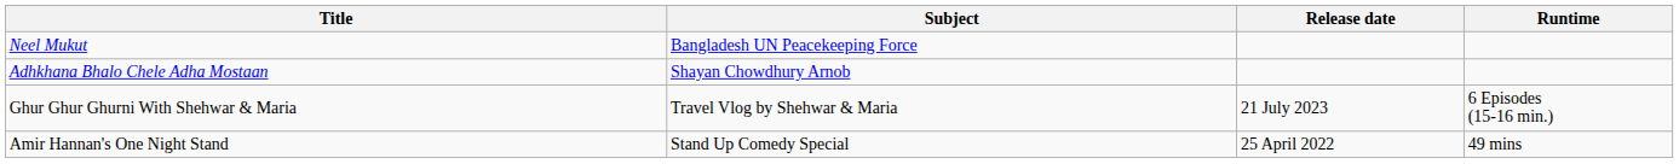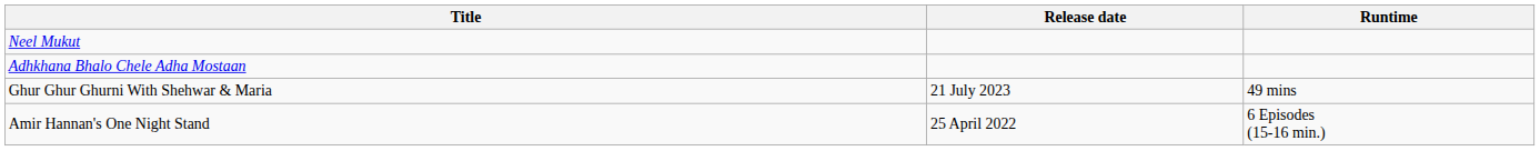 <table class="wikitable sortable" style="width:100%;">
 <tr>
 <th>Title</th>
-<th>Subject</th>
 <th>Release date</th>
 <th>Runtime</th>
 </tr>
 <tr>
 <td><em><a href='#'>Neel Mukut</a></em></td>
-<td><a href='#'>Bangladesh UN Peacekeeping Force</a></td>
 <td></td>
 <td></td>
 </tr>
 <tr>
 <td><em><a href='#'>Adhkhana Bhalo Chele Adha Mostaan</a></em></td>
-<td><a href='#'>Shayan Chowdhury Arnob</a></td>
 <td></td>
 <td></td>
 </tr>
 <tr>
 <td>Ghur Ghur Ghurni With Shehwar & Maria</td>
-<td>Travel Vlog by Shehwar & Maria</td>
 <td>21 July 2023</td>
-<td>6 Episodes<br>(15-16 min.)</td>
+<td>49 mins</td>
 </tr>
 <tr>
 <td>Amir Hannan's One Night Stand</td>
-<td>Stand Up Comedy Special</td>
 <td>25 April 2022</td>
-<td>49 mins</td>
+<td>6 Episodes<br>(15-16 min.)</td>
 </tr>
 </table>
